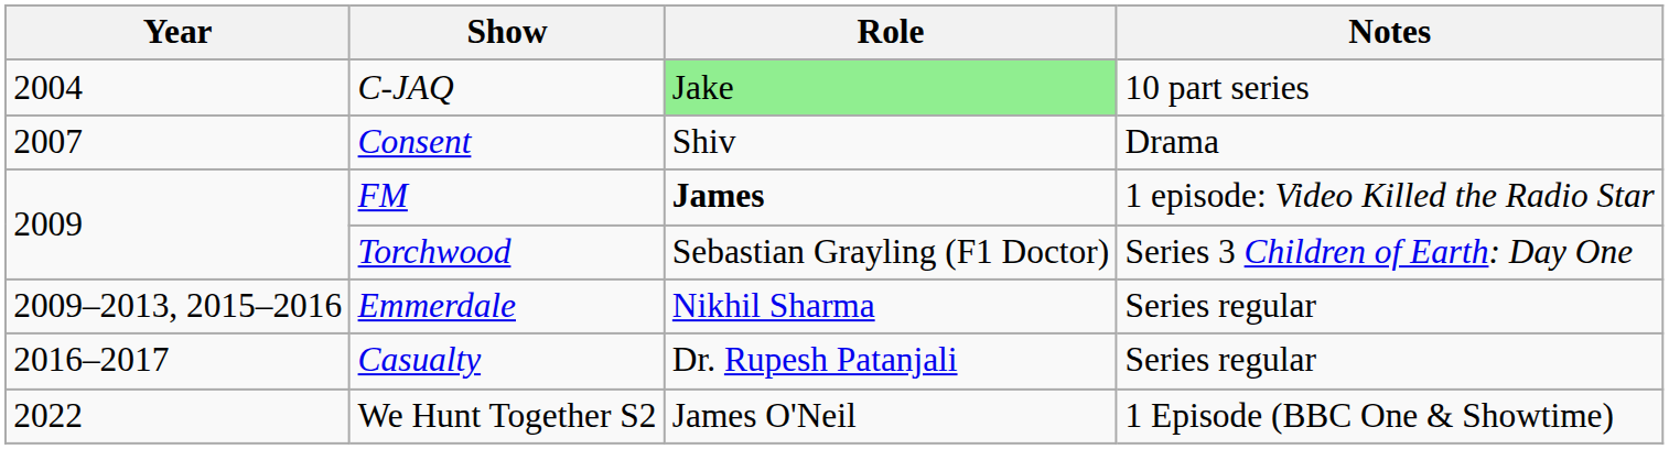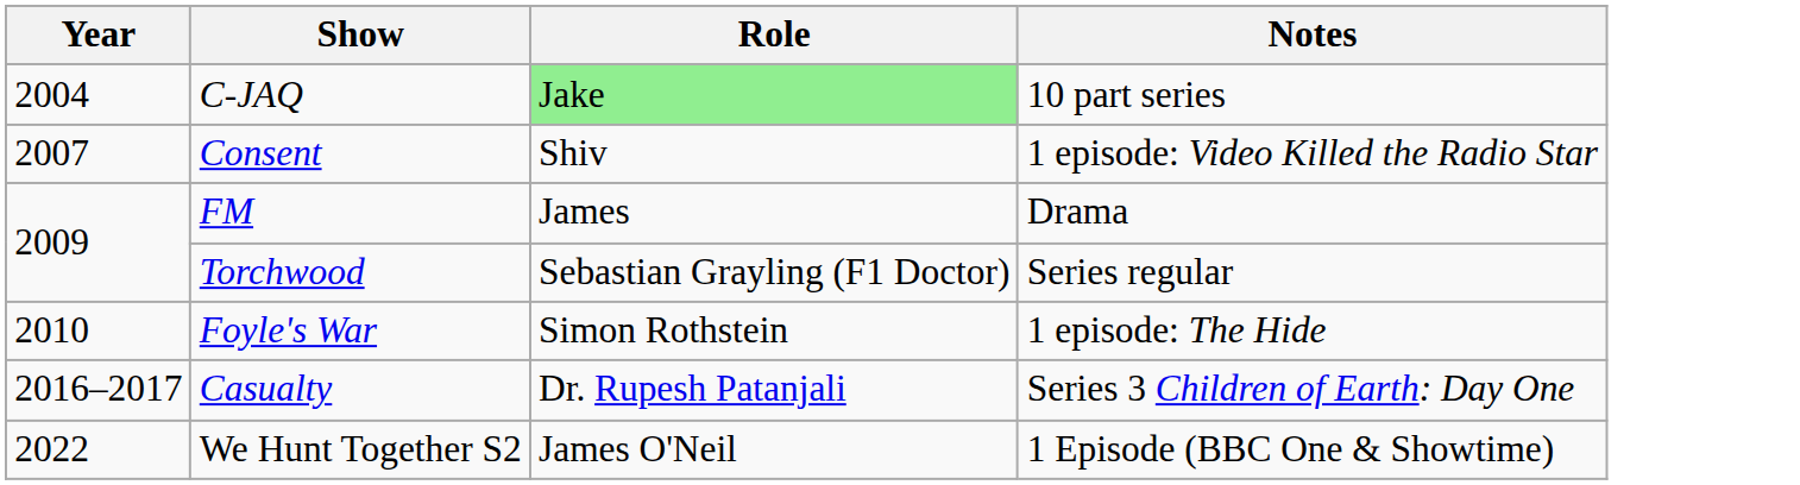 <table class="wikitable">
 <tr>
 <th>Year</th>
 <th>Show</th>
 <th>Role</th>
 <th>Notes</th>
 </tr>
 <tr>
 <td rowspan="1">2004</td>
 <td><em>C-JAQ</em></td>
 <td style="background: lightgreen;">Jake</td>
 <td>10 part series</td>
 </tr>
 <tr>
 <td rowspan="1">2007</td>
 <td><em><a href='#'>Consent</a></em></td>
 <td>Shiv</td>
-<td>Drama</td>
+<td>1 episode: <em>Video Killed the Radio Star</em></td>
 </tr>
 <tr>
 <td rowspan="2">2009</td>
 <td><em><a href='#'>FM</a></em></td>
-<td><strong>James</strong></td>
-<td>1 episode: <em>Video Killed the Radio Star</em></td>
+<td>James</td>
+<td>Drama</td>
 </tr>
 <tr>
 <td><em><a href='#'>Torchwood</a></em></td>
 <td>Sebastian Grayling (F1 Doctor)</td>
-<td>Series 3 <em><a href='#'>Children of Earth</a>: Day One</em></td>
+<td>Series regular</td>
 </tr>
 <tr>
-<td rowspan="1">2009–2013, 2015–2016</td>
-<td><em><a href='#'>Emmerdale</a></em></td>
-<td><a href='#'>Nikhil Sharma</a></td>
-<td>Series regular</td>
+<td rowspan="1">2010</td>
+<td><em><a href='#'>Foyle's War</a></em></td>
+<td>Simon Rothstein</td>
+<td>1 episode: <em>The Hide</em></td>
 </tr>
 <tr>
 <td rowspan="1">2016–2017</td>
 <td><em><a href='#'>Casualty</a></em></td>
 <td>Dr. <a href='#'>Rupesh Patanjali</a></td>
-<td>Series regular</td>
+<td>Series 3 <em><a href='#'>Children of Earth</a>: Day One</em></td>
 </tr>
 <tr>
 <td>2022</td>
 <td>We Hunt Together S2</td>
 <td>James O'Neil</td>
 <td>1 Episode (BBC One & Showtime)</td>
 </tr>
 </table>
